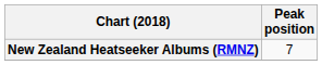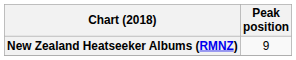 <table class="wikitable sortable plainrowheaders" style="text-align:center">
 <tr>
 <th scope="col">Chart (2018)</th>
 <th scope="col">Peak<br> position</th>
 </tr>
 <tr>
 <th scope="row">New Zealand Heatseeker Albums (<a href='#'>RMNZ</a>)</th>
-<td>7</td>
+<td>9</td>
 </tr>
 <tr>
 </tr>
 <tr>
 </tr>
 </table>
